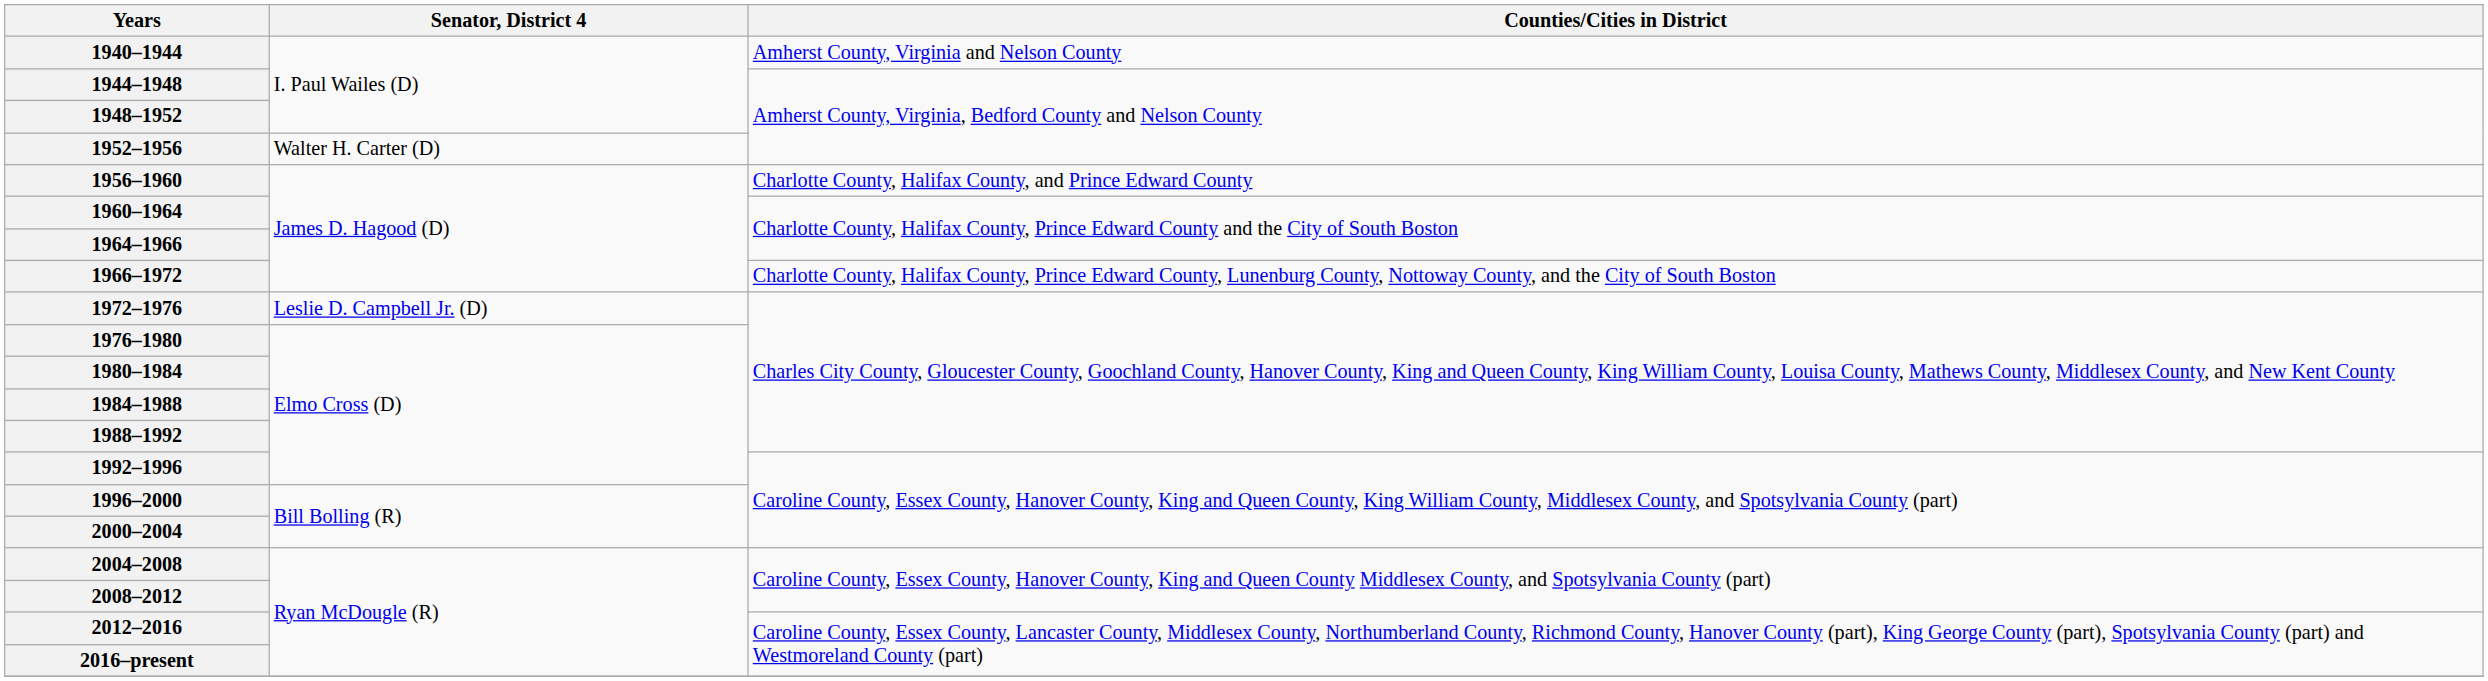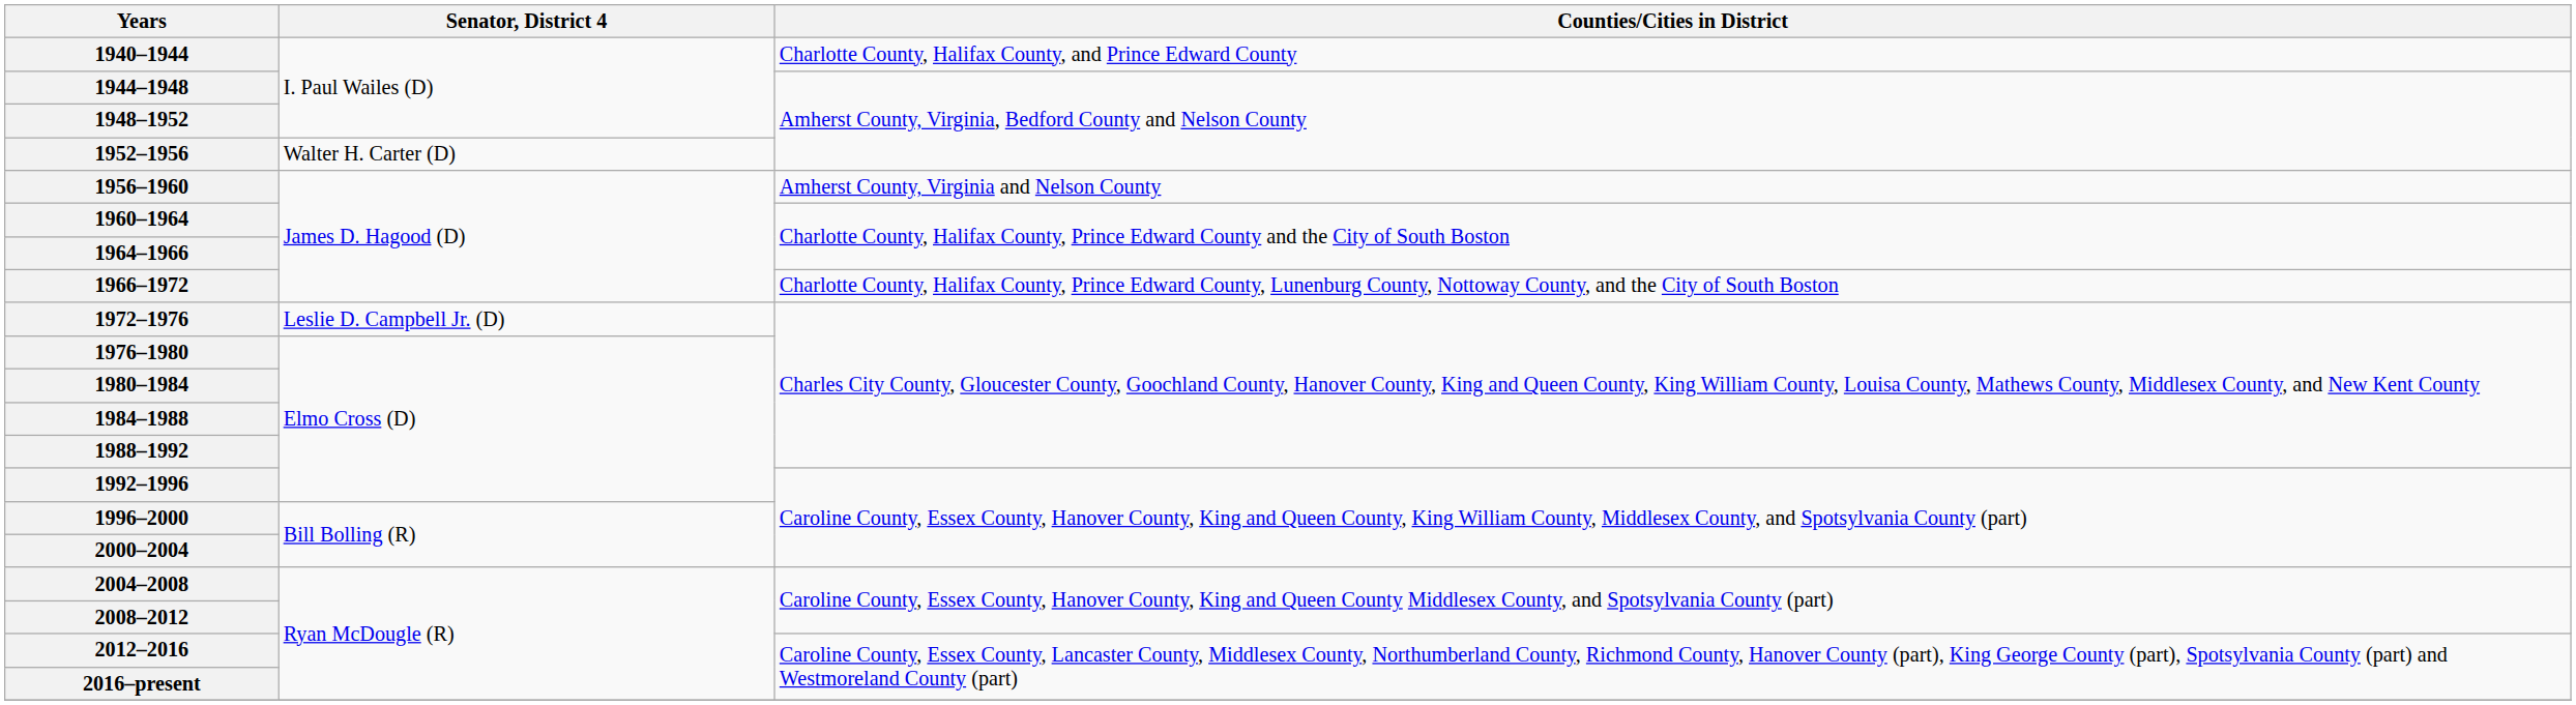 <table class="wikitable">
 <tr>
 <th>Years</th>
 <th>Senator, District 4</th>
 <th width=70%>Counties/Cities in District</th>
 </tr>
 <tr>
 <th>1940–1944</th>
 <td rowspan = 3 >I. Paul Wailes (D)</td>
-<td rowspan = 1><a href='#'>Amherst County, Virginia</a> and <a href='#'>Nelson County</a></td>
+<td rowspan = 1><a href='#'>Charlotte County</a>, <a href='#'>Halifax County</a>, and <a href='#'>Prince Edward County</a></td>
 </tr>
 <tr>
 <th>1944–1948</th>
 <td rowspan = 3><a href='#'>Amherst County, Virginia</a>, <a href='#'>Bedford County</a> and <a href='#'>Nelson County</a></td>
 </tr>
 <tr>
 <th>1948–1952</th>
 </tr>
 <tr>
 <th>1952–1956</th>
 <td rowspan = 1 >Walter H. Carter (D)</td>
 </tr>
 <tr>
 <th>1956–1960</th>
 <td rowspan = 4 ><a href='#'>James D. Hagood</a> (D)</td>
-<td rowspan = 1><a href='#'>Charlotte County</a>, <a href='#'>Halifax County</a>, and <a href='#'>Prince Edward County</a></td>
+<td rowspan = 1><a href='#'>Amherst County, Virginia</a> and <a href='#'>Nelson County</a></td>
 </tr>
 <tr>
 <th>1960–1964</th>
 <td rowspan = 2><a href='#'>Charlotte County</a>, <a href='#'>Halifax County</a>, <a href='#'>Prince Edward County</a> and the <a href='#'>City of South Boston</a></td>
 </tr>
 <tr>
 <th>1964–1966</th>
 </tr>
 <tr>
 <th>1966–1972</th>
 <td rowspan= 1><a href='#'>Charlotte County</a>, <a href='#'>Halifax County</a>, <a href='#'>Prince Edward County</a>, <a href='#'>Lunenburg County</a>, <a href='#'>Nottoway County</a>, and the <a href='#'>City of South Boston</a></td>
 </tr>
 <tr>
 <th>1972–1976</th>
 <td rowspan = 1 ><a href='#'>Leslie D. Campbell Jr.</a> (D)</td>
 <td rowspan = 5><a href='#'>Charles City County</a>, <a href='#'>Gloucester County</a>, <a href='#'>Goochland County</a>, <a href='#'>Hanover County</a>, <a href='#'>King and Queen County</a>, <a href='#'>King William County</a>, <a href='#'>Louisa County</a>, <a href='#'>Mathews County</a>, <a href='#'>Middlesex County</a>, and <a href='#'>New Kent County</a></td>
 </tr>
 <tr>
 <th>1976–1980</th>
 <td rowspan =  5 ><a href='#'>Elmo Cross</a> (D)</td>
 </tr>
 <tr>
 <th>1980–1984</th>
 </tr>
 <tr>
 <th>1984–1988</th>
 </tr>
 <tr>
 <th>1988–1992</th>
 </tr>
 <tr>
 <th>1992–1996</th>
 <td rowspan = 3><a href='#'>Caroline County</a>, <a href='#'>Essex County</a>, <a href='#'>Hanover County</a>, <a href='#'>King and Queen County</a>, <a href='#'>King William County</a>, <a href='#'>Middlesex County</a>, and <a href='#'>Spotsylvania County</a> (part)</td>
 </tr>
 <tr>
 <th>1996–2000</th>
 <td rowspan = 3 ><a href='#'>Bill Bolling</a> (R)</td>
 </tr>
 <tr>
 <th>2000–2004</th>
 </tr>
 <tr>
 <th rowspan = 2>2004–2008</th>
 <td rowspan = 3><a href='#'>Caroline County</a>, <a href='#'>Essex County</a>, <a href='#'>Hanover County</a>, <a href='#'>King and Queen County</a> <a href='#'>Middlesex County</a>, and <a href='#'>Spotsylvania County</a> (part)</td>
 </tr>
 <tr>
 <td rowspan = 4 ><a href='#'>Ryan McDougle</a> (R)</td>
 </tr>
 <tr>
 <th>2008–2012</th>
 </tr>
 <tr>
 <th>2012–2016</th>
 <td rowspan = 2><a href='#'>Caroline County</a>, <a href='#'>Essex County</a>, <a href='#'>Lancaster County</a>, <a href='#'>Middlesex County</a>, <a href='#'>Northumberland County</a>, <a href='#'>Richmond County</a>, <a href='#'>Hanover County</a> (part), <a href='#'>King George County</a> (part), <a href='#'>Spotsylvania County</a> (part) and <a href='#'>Westmoreland County</a> (part)</td>
 </tr>
 <tr>
 <th>2016–present</th>
 </tr>
 <tr>
 </tr>
 </table>
